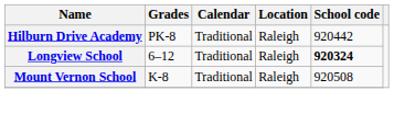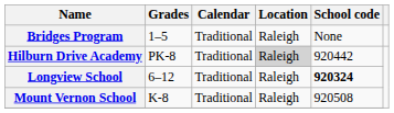 <table class="wikitable sortable">
 <tr>
 <th scope="col">Name</th>
 <th scope="col">Grades</th>
 <th scope="col">Calendar</th>
 <th scope="col">Location</th>
 <th scope="col" class="unsortable">School code</th>
 <th scope="col" class="unsortable"></th>
 </tr>
 <tr>
+<th scope="row"><a href='#'>Bridges Program</a></th>
+<td>1–5</td>
+<td>Traditional</td>
+<td>Raleigh</td>
+<td>None</td>
+<td></td>
+</tr>
+<tr>
 <th scope="row"><a href='#'>Hilburn Drive Academy</a></th>
 <td>PK-8</td>
 <td>Traditional</td>
-<td>Raleigh</td>
+<td style="background: lightgrey;">Raleigh</td>
 <td>920442</td>
 </tr>
 <tr>
 <th scope="row"><a href='#'>Longview School</a></th>
 <td>6–12</td>
 <td>Traditional</td>
 <td>Raleigh</td>
 <td><strong>920324</strong></td>
 </tr>
 <tr>
 <th scope="row"><a href='#'>Mount Vernon School</a></th>
 <td>K-8</td>
 <td>Traditional</td>
 <td>Raleigh</td>
 <td>920508</td>
 </tr>
 <tr>
 </tr>
 </table>
